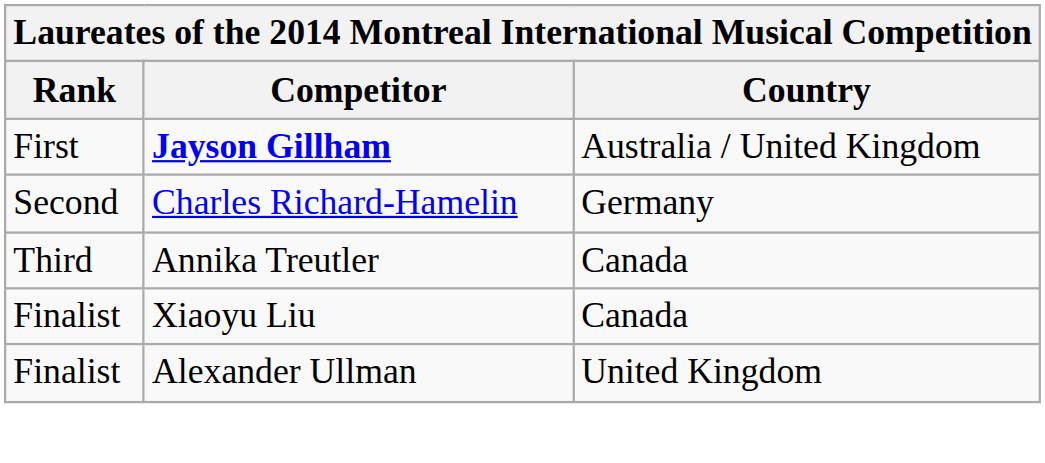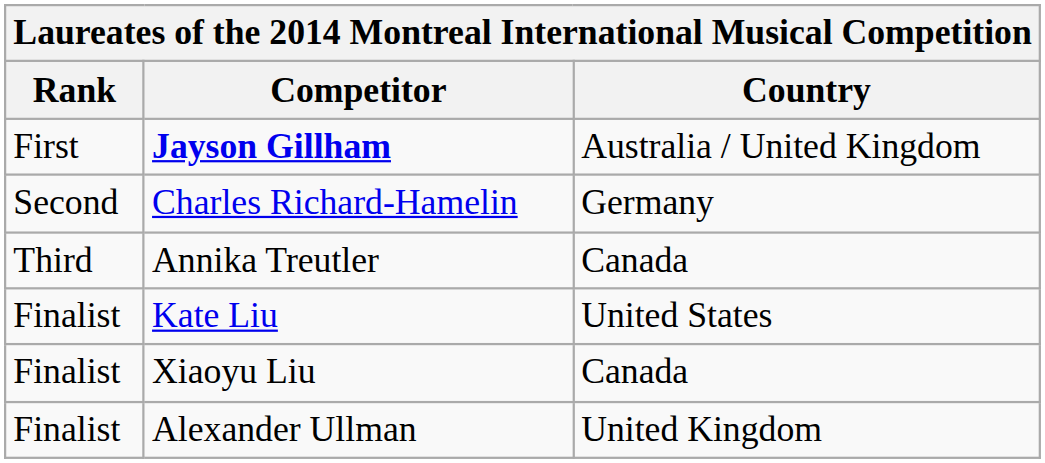 <table class="wikitable">
 <tr>
 <th colspan="3">Laureates of the 2014 Montreal International Musical Competition</th>
 </tr>
 <tr>
 <th>Rank</th>
 <th>Competitor</th>
 <th>Country</th>
 </tr>
 <tr>
 <td>First</td>
 <td><strong><a href='#'>Jayson Gillham</a></strong></td>
 <td> Australia /  United Kingdom</td>
 </tr>
 <tr>
 <td>Second</td>
 <td><a href='#'>Charles Richard-Hamelin</a></td>
 <td> Germany</td>
 </tr>
 <tr>
 <td>Third</td>
 <td>Annika Treutler</td>
 <td> Canada</td>
 </tr>
 <tr>
 <td>Finalist</td>
+<td><a href='#'>Kate Liu</a></td>
+<td> United States</td>
+</tr>
+<tr>
+<td>Finalist</td>
 <td>Xiaoyu Liu</td>
 <td> Canada</td>
 </tr>
 <tr>
 <td>Finalist</td>
 <td>Alexander Ullman</td>
 <td> United Kingdom</td>
 </tr>
 </table>
